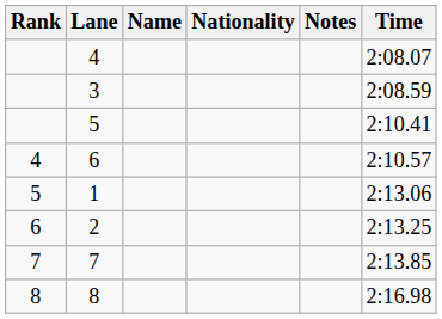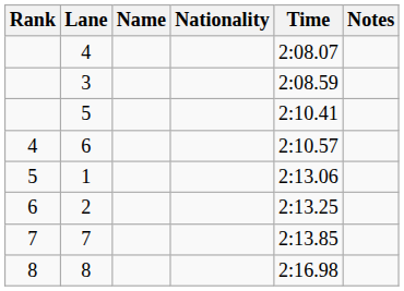 <table class="wikitable sortable" style="text-align:center">
 <tr>
 <th>Rank</th>
 <th>Lane</th>
 <th>Name</th>
 <th>Nationality</th>
+<th>Time</th>
 <th>Notes</th>
-<th>Time</th>
 </tr>
 <tr>
 <td></td>
 <td>4</td>
 <td align=left></td>
 <td align=left></td>
+<td>2:08.07</td>
 <td></td>
-<td>2:08.07</td>
 </tr>
 <tr>
 <td></td>
 <td>3</td>
 <td align=left></td>
 <td align=left></td>
+<td>2:08.59</td>
 <td></td>
-<td>2:08.59</td>
 </tr>
 <tr>
 <td></td>
 <td>5</td>
 <td align=left></td>
 <td align=left></td>
+<td>2:10.41</td>
 <td></td>
-<td>2:10.41</td>
 </tr>
 <tr>
 <td>4</td>
 <td>6</td>
 <td align=left></td>
 <td align=left></td>
+<td>2:10.57</td>
 <td></td>
-<td>2:10.57</td>
 </tr>
 <tr>
 <td>5</td>
 <td>1</td>
 <td align=left></td>
 <td align=left></td>
+<td>2:13.06</td>
 <td></td>
-<td>2:13.06</td>
 </tr>
 <tr>
 <td>6</td>
 <td>2</td>
 <td align=left></td>
 <td align=left></td>
+<td>2:13.25</td>
 <td></td>
-<td>2:13.25</td>
 </tr>
 <tr>
 <td>7</td>
 <td>7</td>
 <td align=left></td>
 <td align=left></td>
+<td>2:13.85</td>
 <td></td>
-<td>2:13.85</td>
 </tr>
 <tr>
 <td>8</td>
 <td>8</td>
 <td align=left></td>
 <td align=left></td>
+<td>2:16.98</td>
 <td></td>
-<td>2:16.98</td>
 </tr>
 </table>
